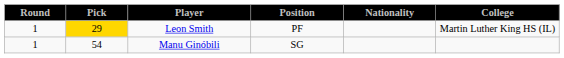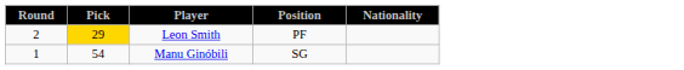 <table class="wikitable sortable sortable">
 <tr>
 <th style="background:#000000; color:#c0c0c0" width="10%">Round</th>
 <th style="background:#000000; color:#c0c0c0" width="10%">Pick</th>
 <th style="background:#000000; color:#c0c0c0" width="20%">Player</th>
 <th style="background:#000000; color:#c0c0c0" width="15%">Position</th>
 <th style="background:#000000; color:#c0c0c0" width="15%">Nationality</th>
-<th style="background:#000000; color:#c0c0c0" width="20%">College</th>
 </tr>
 <tr style="text-align: center">
-<td>1</td>
+<td>2</td>
 <td style="background: gold;">29</td>
 <td><a href='#'>Leon Smith</a></td>
 <td>PF</td>
 <td></td>
-<td>Martin Luther King HS (IL)</td>
 </tr>
 <tr style="text-align: center">
 <td>1</td>
 <td>54</td>
 <td><a href='#'>Manu Ginóbili</a></td>
 <td>SG</td>
 <td></td>
-<td></td>
 </tr>
 </table>
